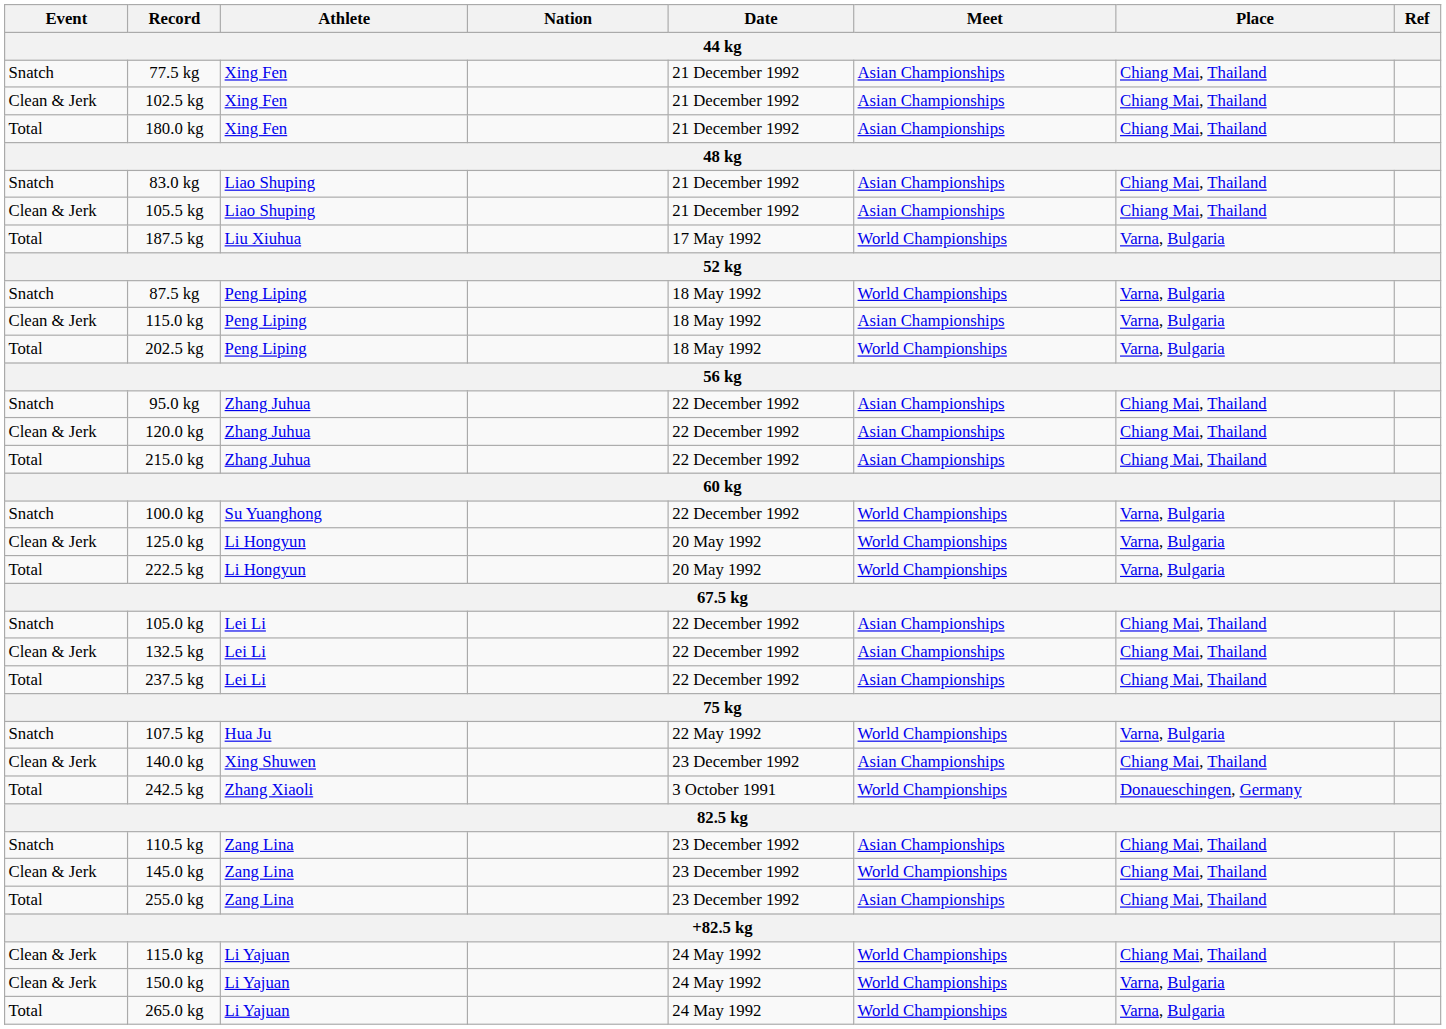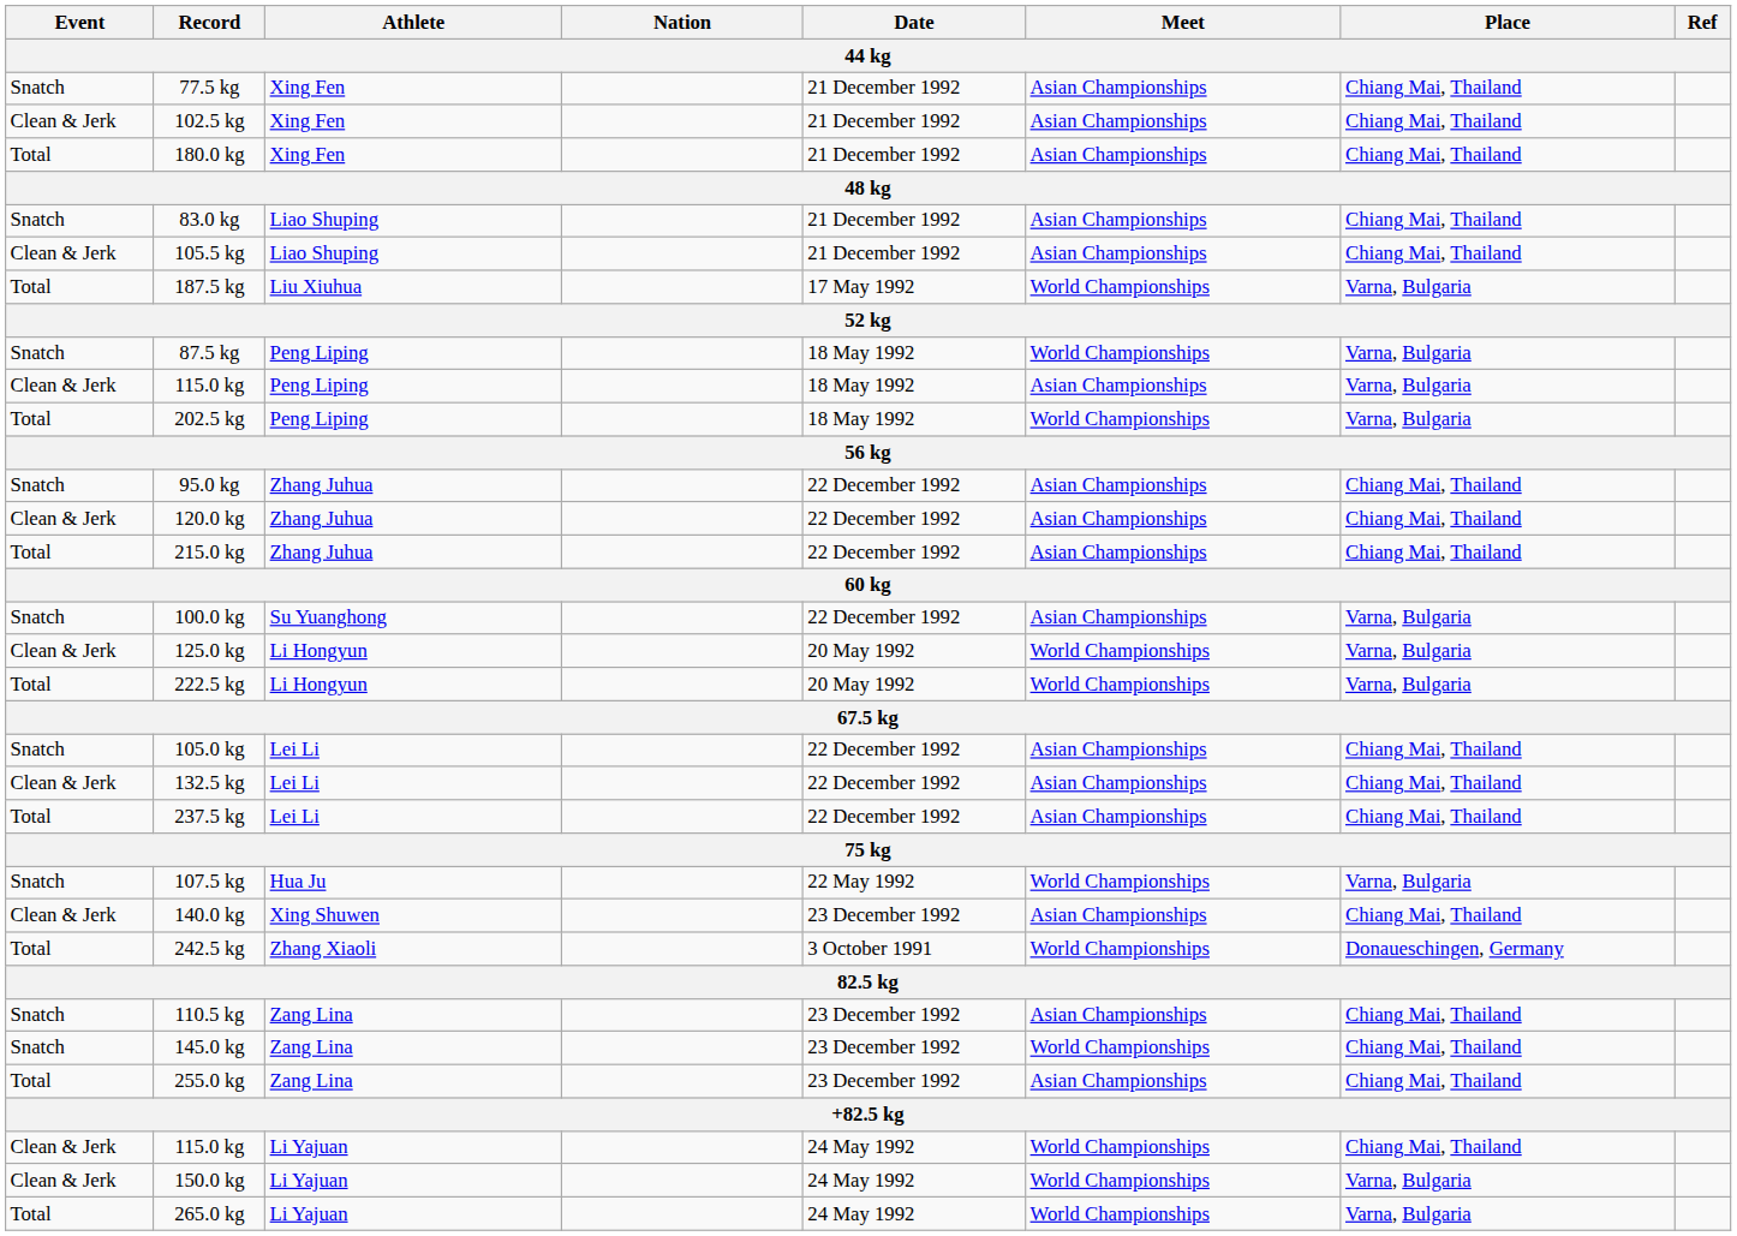 <table class="wikitable" style="font-size:90%; width: 98%;">
 <tr>
 <th width=8%>Event</th>
 <th width=6%>Record</th>
 <th width=16%>Athlete</th>
 <th width=13%>Nation</th>
 <th width=12%>Date</th>
 <th width=17%>Meet</th>
 <th width=18%>Place</th>
 <th width=3%>Ref</th>
 </tr>
 <tr bgcolor="#DDDDDD">
 <th colspan="8">44 kg</th>
 </tr>
 <tr>
 <td>Snatch</td>
 <td align=center>77.5 kg</td>
 <td><a href='#'>Xing Fen</a></td>
 <td></td>
 <td>21 December 1992</td>
 <td><a href='#'>Asian Championships</a></td>
 <td> <a href='#'>Chiang Mai</a>, <a href='#'>Thailand</a></td>
 <td></td>
 </tr>
 <tr>
 <td>Clean & Jerk</td>
 <td align=center>102.5 kg</td>
 <td><a href='#'>Xing Fen</a></td>
 <td></td>
 <td>21 December 1992</td>
 <td><a href='#'>Asian Championships</a></td>
 <td> <a href='#'>Chiang Mai</a>, <a href='#'>Thailand</a></td>
 <td></td>
 </tr>
 <tr>
 <td>Total</td>
 <td align=center>180.0 kg</td>
 <td><a href='#'>Xing Fen</a></td>
 <td></td>
 <td>21 December 1992</td>
 <td><a href='#'>Asian Championships</a></td>
 <td> <a href='#'>Chiang Mai</a>, <a href='#'>Thailand</a></td>
 <td></td>
 </tr>
 <tr bgcolor="#DDDDDD">
 <th colspan="8">48 kg</th>
 </tr>
 <tr>
 <td>Snatch</td>
 <td align=center>83.0 kg</td>
 <td><a href='#'>Liao Shuping</a></td>
 <td></td>
 <td>21 December 1992</td>
 <td><a href='#'>Asian Championships</a></td>
 <td> <a href='#'>Chiang Mai</a>, <a href='#'>Thailand</a></td>
 <td></td>
 </tr>
 <tr>
 <td>Clean & Jerk</td>
 <td align=center>105.5 kg</td>
 <td><a href='#'>Liao Shuping</a></td>
 <td></td>
 <td>21 December 1992</td>
 <td><a href='#'>Asian Championships</a></td>
 <td> <a href='#'>Chiang Mai</a>, <a href='#'>Thailand</a></td>
 <td></td>
 </tr>
 <tr>
 <td>Total</td>
 <td align=center>187.5 kg</td>
 <td><a href='#'>Liu Xiuhua</a></td>
 <td></td>
 <td>17 May 1992</td>
 <td><a href='#'>World Championships</a></td>
 <td> <a href='#'>Varna</a>, <a href='#'>Bulgaria</a></td>
 <td></td>
 </tr>
 <tr bgcolor="#DDDDDD">
 <th colspan="8">52 kg</th>
 </tr>
 <tr>
 <td>Snatch</td>
 <td align=center>87.5 kg</td>
 <td><a href='#'>Peng Liping</a></td>
 <td></td>
 <td>18 May 1992</td>
 <td><a href='#'>World Championships</a></td>
 <td> <a href='#'>Varna</a>, <a href='#'>Bulgaria</a></td>
 <td></td>
 </tr>
 <tr>
 <td>Clean & Jerk</td>
 <td align=center>115.0 kg</td>
 <td><a href='#'>Peng Liping</a></td>
 <td></td>
 <td>18 May 1992</td>
 <td><a href='#'>Asian Championships</a></td>
 <td> <a href='#'>Varna</a>, <a href='#'>Bulgaria</a></td>
 <td></td>
 </tr>
 <tr>
 <td>Total</td>
 <td align=center>202.5 kg</td>
 <td><a href='#'>Peng Liping</a></td>
 <td></td>
 <td>18 May 1992</td>
 <td><a href='#'>World Championships</a></td>
 <td> <a href='#'>Varna</a>, <a href='#'>Bulgaria</a></td>
 <td></td>
 </tr>
 <tr bgcolor="#DDDDDD">
 <th colspan="8">56 kg</th>
 </tr>
 <tr>
 <td>Snatch</td>
 <td align=center>95.0 kg</td>
 <td><a href='#'>Zhang Juhua</a></td>
 <td></td>
 <td>22 December 1992</td>
 <td><a href='#'>Asian Championships</a></td>
 <td> <a href='#'>Chiang Mai</a>, <a href='#'>Thailand</a></td>
 <td></td>
 </tr>
 <tr>
 <td>Clean & Jerk</td>
 <td align=center>120.0 kg</td>
 <td><a href='#'>Zhang Juhua</a></td>
 <td></td>
 <td>22 December 1992</td>
 <td><a href='#'>Asian Championships</a></td>
 <td> <a href='#'>Chiang Mai</a>, <a href='#'>Thailand</a></td>
 <td></td>
 </tr>
 <tr>
 <td>Total</td>
 <td align=center>215.0 kg</td>
 <td><a href='#'>Zhang Juhua</a></td>
 <td></td>
 <td>22 December 1992</td>
 <td><a href='#'>Asian Championships</a></td>
 <td> <a href='#'>Chiang Mai</a>, <a href='#'>Thailand</a></td>
 <td></td>
 </tr>
 <tr bgcolor="#DDDDDD">
 <th colspan="8">60 kg</th>
 </tr>
 <tr>
 <td>Snatch</td>
 <td align=center>100.0 kg</td>
 <td><a href='#'>Su Yuanghong</a></td>
 <td></td>
 <td>22 December 1992</td>
-<td><a href='#'>World Championships</a></td>
+<td><a href='#'>Asian Championships</a></td>
 <td> <a href='#'>Varna</a>, <a href='#'>Bulgaria</a></td>
 <td></td>
 </tr>
 <tr>
 <td>Clean & Jerk</td>
 <td align=center>125.0 kg</td>
 <td><a href='#'>Li Hongyun</a></td>
 <td></td>
 <td>20 May 1992</td>
 <td><a href='#'>World Championships</a></td>
 <td> <a href='#'>Varna</a>, <a href='#'>Bulgaria</a></td>
 <td></td>
 </tr>
 <tr>
 <td>Total</td>
 <td align=center>222.5 kg</td>
 <td><a href='#'>Li Hongyun</a></td>
 <td></td>
 <td>20 May 1992</td>
 <td><a href='#'>World Championships</a></td>
 <td> <a href='#'>Varna</a>, <a href='#'>Bulgaria</a></td>
 <td></td>
 </tr>
 <tr bgcolor="#DDDDDD">
 <th colspan="8">67.5 kg</th>
 </tr>
 <tr>
 <td>Snatch</td>
 <td align=center>105.0 kg</td>
 <td><a href='#'>Lei Li</a></td>
 <td></td>
 <td>22 December 1992</td>
 <td><a href='#'>Asian Championships</a></td>
 <td> <a href='#'>Chiang Mai</a>, <a href='#'>Thailand</a></td>
 <td></td>
 </tr>
 <tr>
 <td>Clean & Jerk</td>
 <td align=center>132.5 kg</td>
 <td><a href='#'>Lei Li</a></td>
 <td></td>
 <td>22 December 1992</td>
 <td><a href='#'>Asian Championships</a></td>
 <td> <a href='#'>Chiang Mai</a>, <a href='#'>Thailand</a></td>
 <td></td>
 </tr>
 <tr>
 <td>Total</td>
 <td align=center>237.5 kg</td>
 <td><a href='#'>Lei Li</a></td>
 <td></td>
 <td>22 December 1992</td>
 <td><a href='#'>Asian Championships</a></td>
 <td> <a href='#'>Chiang Mai</a>, <a href='#'>Thailand</a></td>
 <td></td>
 </tr>
 <tr bgcolor="#DDDDDD">
 <th colspan="8">75 kg</th>
 </tr>
 <tr>
 <td>Snatch</td>
 <td align=center>107.5 kg</td>
 <td><a href='#'>Hua Ju</a></td>
 <td></td>
 <td>22 May 1992</td>
 <td><a href='#'>World Championships</a></td>
 <td> <a href='#'>Varna</a>, <a href='#'>Bulgaria</a></td>
 <td></td>
 </tr>
 <tr>
 <td>Clean & Jerk</td>
 <td align=center>140.0 kg</td>
 <td><a href='#'>Xing Shuwen</a></td>
 <td></td>
 <td>23 December 1992</td>
 <td><a href='#'>Asian Championships</a></td>
 <td> <a href='#'>Chiang Mai</a>, <a href='#'>Thailand</a></td>
 <td></td>
 </tr>
 <tr>
 <td>Total</td>
 <td align=center>242.5 kg</td>
 <td><a href='#'>Zhang Xiaoli</a></td>
 <td></td>
 <td>3 October 1991</td>
 <td><a href='#'>World Championships</a></td>
 <td> <a href='#'>Donaueschingen</a>, <a href='#'>Germany</a></td>
 <td></td>
 </tr>
 <tr bgcolor="#DDDDDD">
 <th colspan="8">82.5 kg</th>
 </tr>
 <tr>
 <td>Snatch</td>
 <td align=center>110.5 kg</td>
 <td><a href='#'>Zang Lina</a></td>
 <td></td>
 <td>23 December 1992</td>
 <td><a href='#'>Asian Championships</a></td>
 <td> <a href='#'>Chiang Mai</a>, <a href='#'>Thailand</a></td>
 <td></td>
 </tr>
 <tr>
-<td>Clean & Jerk</td>
+<td>Snatch</td>
 <td align=center>145.0 kg</td>
 <td><a href='#'>Zang Lina</a></td>
 <td></td>
 <td>23 December 1992</td>
 <td><a href='#'>World Championships</a></td>
 <td> <a href='#'>Chiang Mai</a>, <a href='#'>Thailand</a></td>
 <td></td>
 </tr>
 <tr>
 <td>Total</td>
 <td align=center>255.0 kg</td>
 <td><a href='#'>Zang Lina</a></td>
 <td></td>
 <td>23 December 1992</td>
 <td><a href='#'>Asian Championships</a></td>
 <td> <a href='#'>Chiang Mai</a>, <a href='#'>Thailand</a></td>
 <td></td>
 </tr>
 <tr bgcolor="#DDDDDD">
 <th colspan="8">+82.5 kg</th>
 </tr>
 <tr>
 <td>Clean & Jerk</td>
 <td align=center>115.0 kg</td>
 <td><a href='#'>Li Yajuan</a></td>
 <td></td>
 <td>24 May 1992</td>
 <td><a href='#'>World Championships</a></td>
 <td> <a href='#'>Chiang Mai</a>, <a href='#'>Thailand</a></td>
 <td></td>
 </tr>
 <tr>
 <td>Clean & Jerk</td>
 <td align=center>150.0 kg</td>
 <td><a href='#'>Li Yajuan</a></td>
 <td></td>
 <td>24 May 1992</td>
 <td><a href='#'>World Championships</a></td>
 <td> <a href='#'>Varna</a>, <a href='#'>Bulgaria</a></td>
 <td></td>
 </tr>
 <tr>
 <td>Total</td>
 <td align=center>265.0 kg</td>
 <td><a href='#'>Li Yajuan</a></td>
 <td></td>
 <td>24 May 1992</td>
 <td><a href='#'>World Championships</a></td>
 <td> <a href='#'>Varna</a>, <a href='#'>Bulgaria</a></td>
 <td></td>
 </tr>
 </table>
